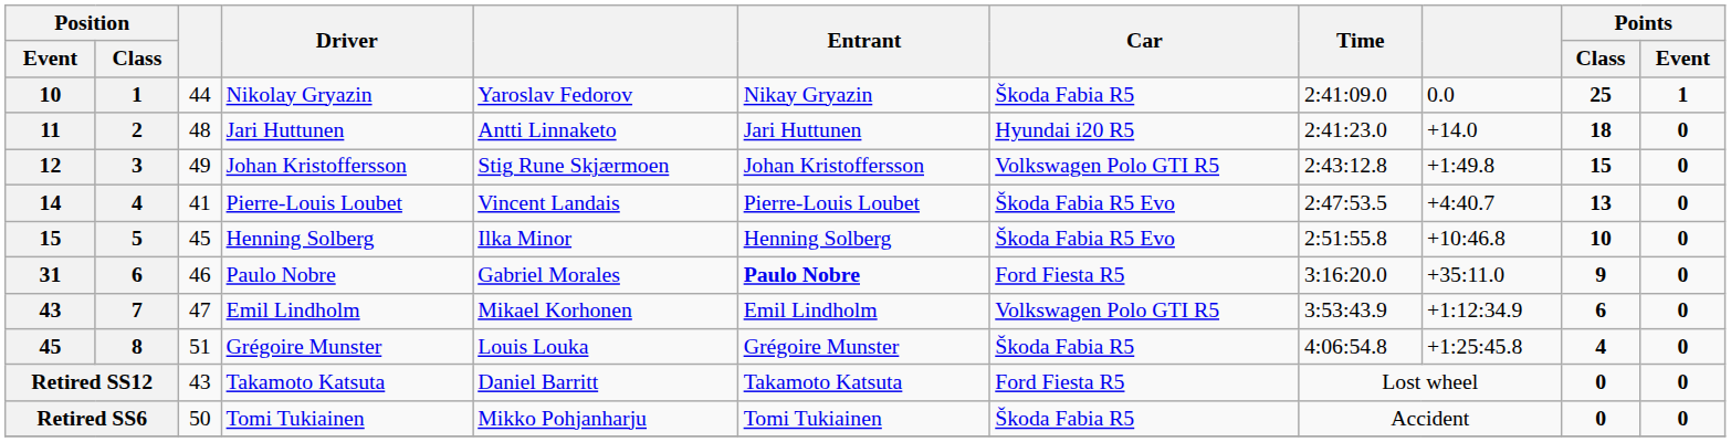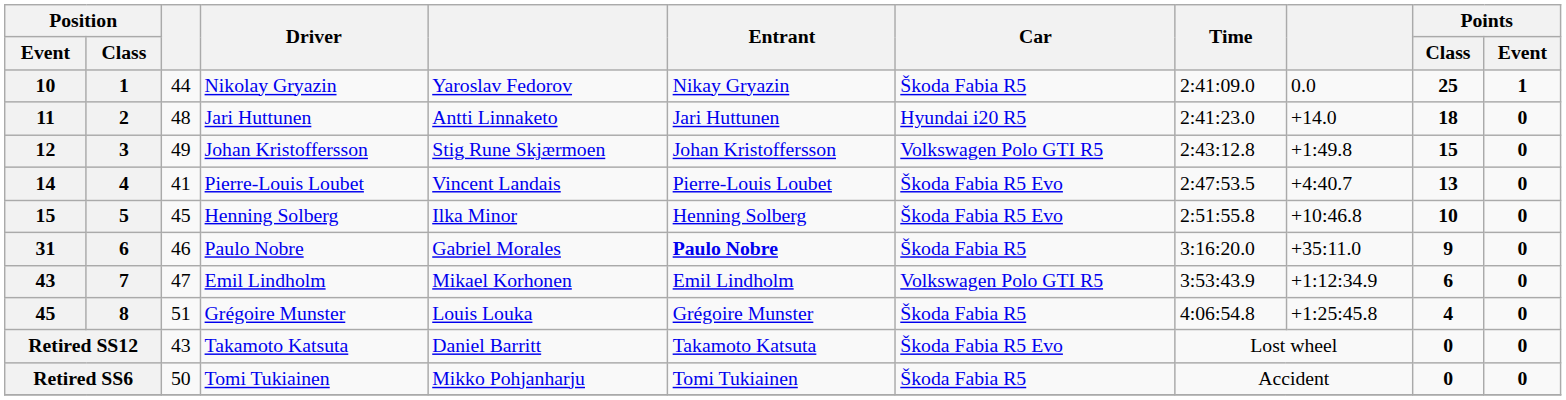 <table class="wikitable" width=85% style="font-size: 85%;">
 <tr>
 <th colspan="2">Position</th>
 <th rowspan="2"></th>
 <th rowspan="2">Driver</th>
 <th rowspan="2"></th>
 <th rowspan="2">Entrant</th>
 <th rowspan="2">Car</th>
 <th rowspan="2">Time</th>
 <th rowspan="2"></th>
 <th colspan="2">Points</th>
 </tr>
 <tr>
 <th>Event</th>
 <th>Class</th>
 <th>Class</th>
 <th>Event</th>
 </tr>
 <tr>
 <th>10</th>
 <th>1</th>
 <td align="center">44</td>
 <td nowrap><a href='#'>Nikolay Gryazin</a></td>
 <td nowrap><a href='#'>Yaroslav Fedorov</a></td>
 <td nowrap><a href='#'>Nikay Gryazin</a></td>
 <td nowrap><a href='#'>Škoda Fabia R5</a></td>
 <td>2:41:09.0</td>
 <td>0.0</td>
 <td align="center"><strong>25</strong></td>
 <td align="center"><strong>1</strong></td>
 </tr>
 <tr>
 <th>11</th>
 <th>2</th>
 <td align="center">48</td>
 <td nowrap><a href='#'>Jari Huttunen</a></td>
 <td nowrap><a href='#'>Antti Linnaketo</a></td>
 <td nowrap><a href='#'>Jari Huttunen</a></td>
 <td nowrap><a href='#'>Hyundai i20 R5</a></td>
 <td>2:41:23.0</td>
 <td>+14.0</td>
 <td align="center"><strong>18</strong></td>
 <td align="center"><strong>0</strong></td>
 </tr>
 <tr>
 <th>12</th>
 <th>3</th>
 <td align="center">49</td>
 <td nowrap><a href='#'>Johan Kristoffersson</a></td>
 <td nowrap><a href='#'>Stig Rune Skjærmoen</a></td>
 <td nowrap><a href='#'>Johan Kristoffersson</a></td>
 <td nowrap><a href='#'>Volkswagen Polo GTI R5</a></td>
 <td>2:43:12.8</td>
 <td>+1:49.8</td>
 <td align="center"><strong>15</strong></td>
 <td align="center"><strong>0</strong></td>
 </tr>
 <tr>
 <th>14</th>
 <th>4</th>
 <td align="center">41</td>
 <td nowrap><a href='#'>Pierre-Louis Loubet</a></td>
 <td nowrap><a href='#'>Vincent Landais</a></td>
 <td nowrap><a href='#'>Pierre-Louis Loubet</a></td>
 <td nowrap><a href='#'>Škoda Fabia R5 Evo</a></td>
 <td>2:47:53.5</td>
 <td>+4:40.7</td>
 <td align="center"><strong>13</strong></td>
 <td align="center"><strong>0</strong></td>
 </tr>
 <tr>
 <th>15</th>
 <th>5</th>
 <td align="center">45</td>
 <td nowrap><a href='#'>Henning Solberg</a></td>
 <td nowrap><a href='#'>Ilka Minor</a></td>
 <td nowrap><a href='#'>Henning Solberg</a></td>
 <td nowrap><a href='#'>Škoda Fabia R5 Evo</a></td>
 <td>2:51:55.8</td>
 <td>+10:46.8</td>
 <td align="center"><strong>10</strong></td>
 <td align="center"><strong>0</strong></td>
 </tr>
 <tr>
 <th>31</th>
 <th>6</th>
 <td align="center">46</td>
 <td nowrap><a href='#'>Paulo Nobre</a></td>
 <td nowrap><a href='#'>Gabriel Morales</a></td>
 <td nowrap><strong><a href='#'>Paulo Nobre</a></strong></td>
-<td nowrap><a href='#'>Ford Fiesta R5</a></td>
+<td nowrap><a href='#'>Škoda Fabia R5</a></td>
 <td>3:16:20.0</td>
 <td>+35:11.0</td>
 <td align="center"><strong>9</strong></td>
 <td align="center"><strong>0</strong></td>
 </tr>
 <tr>
 <th>43</th>
 <th>7</th>
 <td align="center">47</td>
 <td nowrap><a href='#'>Emil Lindholm</a></td>
 <td nowrap><a href='#'>Mikael Korhonen</a></td>
 <td nowrap><a href='#'>Emil Lindholm</a></td>
 <td nowrap><a href='#'>Volkswagen Polo GTI R5</a></td>
 <td>3:53:43.9</td>
 <td>+1:12:34.9</td>
 <td align="center"><strong>6</strong></td>
 <td align="center"><strong>0</strong></td>
 </tr>
 <tr>
 <th>45</th>
 <th>8</th>
 <td align="center">51</td>
 <td nowrap><a href='#'>Grégoire Munster</a></td>
 <td nowrap><a href='#'>Louis Louka</a></td>
 <td nowrap><a href='#'>Grégoire Munster</a></td>
 <td nowrap><a href='#'>Škoda Fabia R5</a></td>
 <td>4:06:54.8</td>
 <td>+1:25:45.8</td>
 <td align="center"><strong>4</strong></td>
 <td align="center"><strong>0</strong></td>
 </tr>
 <tr>
 <th colspan="2" nowrap>Retired SS12</th>
 <td align="center">43</td>
 <td nowrap><a href='#'>Takamoto Katsuta</a></td>
 <td nowrap><a href='#'>Daniel Barritt</a></td>
 <td nowrap><a href='#'>Takamoto Katsuta</a></td>
-<td nowrap><a href='#'>Ford Fiesta R5</a></td>
+<td nowrap><a href='#'>Škoda Fabia R5 Evo</a></td>
 <td align="center" colspan="2">Lost wheel</td>
 <td align="center"><strong>0</strong></td>
 <td align="center"><strong>0</strong></td>
 </tr>
 <tr>
 <th colspan="2" nowrap>Retired SS6</th>
 <td align="center">50</td>
 <td nowrap><a href='#'>Tomi Tukiainen</a></td>
 <td nowrap><a href='#'>Mikko Pohjanharju</a></td>
 <td nowrap><a href='#'>Tomi Tukiainen</a></td>
 <td nowrap><a href='#'>Škoda Fabia R5</a></td>
 <td align="center" colspan="2">Accident</td>
 <td align="center"><strong>0</strong></td>
 <td align="center"><strong>0</strong></td>
 </tr>
 <tr>
 </tr>
 </table>
